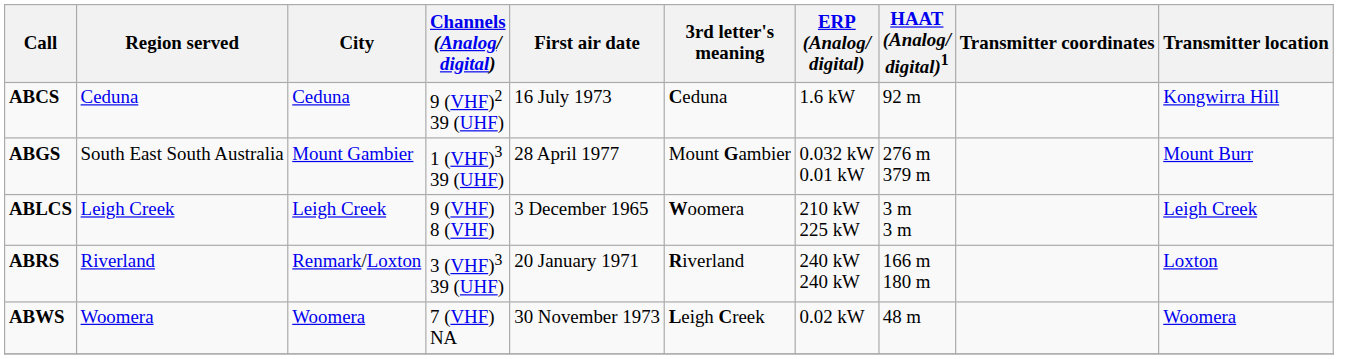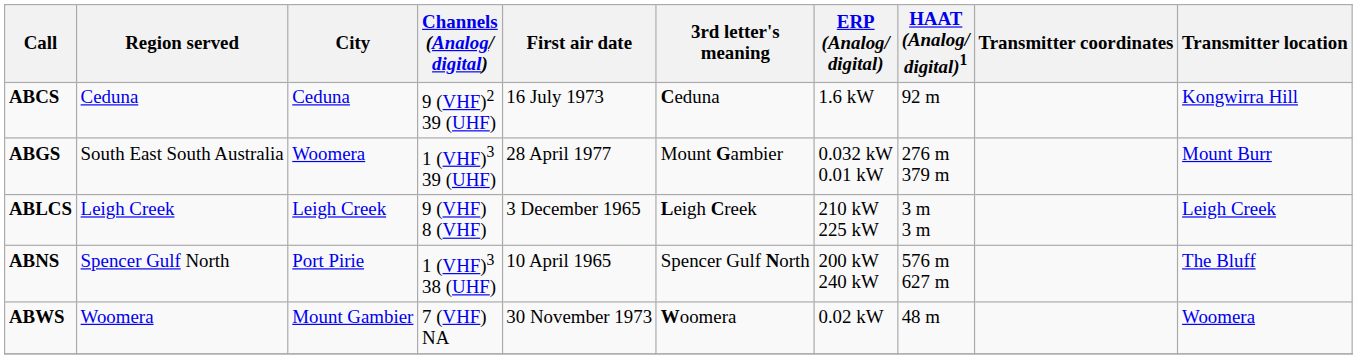 <table class="wikitable">
 <tr>
 <th>Call</th>
 <th>Region served</th>
 <th>City</th>
 <th><a href='#'>Channels</a><br><em>(<a href='#'>Analog</a>/<br><a href='#'>digital</a>)</em></th>
 <th>First air date</th>
 <th>3rd letter's<br>meaning</th>
 <th><a href='#'>ERP</a><br><em>(Analog/<br>digital)</em></th>
 <th><a href='#'>HAAT</a><br><em>(Analog/<br>digital)</em><sup>1</sup></th>
 <th>Transmitter coordinates</th>
 <th>Transmitter location</th>
 </tr>
 <tr style="vertical-align: top; text-align: left;">
 <td><strong>ABCS</strong></td>
 <td><a href='#'>Ceduna</a></td>
 <td><a href='#'>Ceduna</a></td>
 <td>9 (<a href='#'>VHF</a>)<sup>2</sup><br>39 (<a href='#'>UHF</a>)</td>
 <td>16 July 1973</td>
 <td><strong>C</strong>eduna</td>
 <td>1.6 kW</td>
 <td>92 m</td>
 <td></td>
 <td><a href='#'>Kongwirra Hill</a></td>
 </tr>
 <tr style="vertical-align: top; text-align: left;">
 <td><strong>ABGS</strong></td>
 <td>South East South Australia</td>
-<td><a href='#'>Mount Gambier</a></td>
+<td><a href='#'>Woomera</a></td>
 <td>1 (<a href='#'>VHF</a>)<sup>3</sup><br>39 (<a href='#'>UHF</a>)</td>
 <td>28 April 1977</td>
 <td>Mount <strong>G</strong>ambier</td>
 <td>0.032 kW<br>0.01 kW</td>
 <td>276 m<br>379 m</td>
 <td></td>
 <td><a href='#'>Mount Burr</a></td>
 </tr>
 <tr style="vertical-align: top; text-align: left;">
 <td><strong>ABLCS</strong></td>
 <td><a href='#'>Leigh Creek</a></td>
 <td><a href='#'>Leigh Creek</a></td>
 <td>9 (<a href='#'>VHF</a>)<br>8 (<a href='#'>VHF</a>)</td>
 <td>3 December 1965</td>
-<td><strong>W</strong>oomera</td>
+<td><strong>L</strong>eigh <strong>C</strong>reek</td>
 <td>210 kW<br>225 kW</td>
 <td>3 m<br>3 m</td>
 <td></td>
 <td><a href='#'>Leigh Creek</a></td>
 </tr>
 <tr style="vertical-align: top; text-align: left;">
-<td><strong>ABRS</strong></td>
-<td><a href='#'>Riverland</a></td>
-<td><a href='#'>Renmark</a>/<a href='#'>Loxton</a></td>
-<td>3 (<a href='#'>VHF</a>)<sup>3</sup><br>39 (<a href='#'>UHF</a>)</td>
-<td>20 January 1971</td>
-<td><strong>R</strong>iverland</td>
-<td>240 kW<br>240 kW</td>
-<td>166 m<br>180 m</td>
+<td><strong>ABNS</strong></td>
+<td><a href='#'>Spencer Gulf</a> North</td>
+<td><a href='#'>Port Pirie</a></td>
+<td>1 (<a href='#'>VHF</a>)<sup>3</sup><br>38 (<a href='#'>UHF</a>)</td>
+<td>10 April 1965</td>
+<td>Spencer Gulf <strong>N</strong>orth</td>
+<td>200 kW<br>240 kW</td>
+<td>576 m<br>627 m</td>
 <td></td>
-<td><a href='#'>Loxton</a></td>
+<td><a href='#'>The Bluff</a></td>
 </tr>
 <tr style="vertical-align: top; text-align: left;">
 <td><strong>ABWS</strong></td>
 <td><a href='#'>Woomera</a></td>
-<td><a href='#'>Woomera</a></td>
+<td><a href='#'>Mount Gambier</a></td>
 <td>7 (<a href='#'>VHF</a>)<br>NA</td>
 <td>30 November 1973</td>
-<td><strong>L</strong>eigh <strong>C</strong>reek</td>
+<td><strong>W</strong>oomera</td>
 <td>0.02 kW</td>
 <td>48 m</td>
 <td></td>
 <td><a href='#'>Woomera</a></td>
 </tr>
 <tr style="vertical-align: top; text-align: left;">
 </tr>
 </table>
